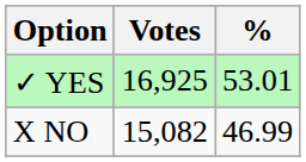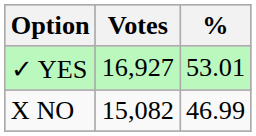 <table class="wikitable">
 <tr>
 <th>Option</th>
 <th>Votes</th>
 <th>%</th>
 </tr>
 <tr>
 <td style=background:#bbf8be>✓ YES</td>
-<td style=background:#bbf8be>16,925</td>
+<td style=background:#bbf8be>16,927</td>
 <td style=background:#bbf8be>53.01</td>
 </tr>
 <tr>
 <td>X NO</td>
 <td>15,082</td>
 <td>46.99</td>
 </tr>
 </table>
